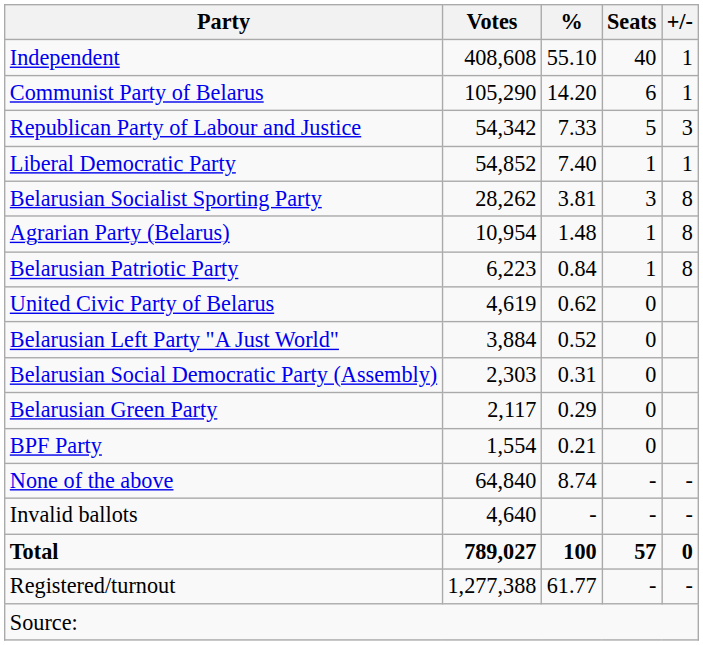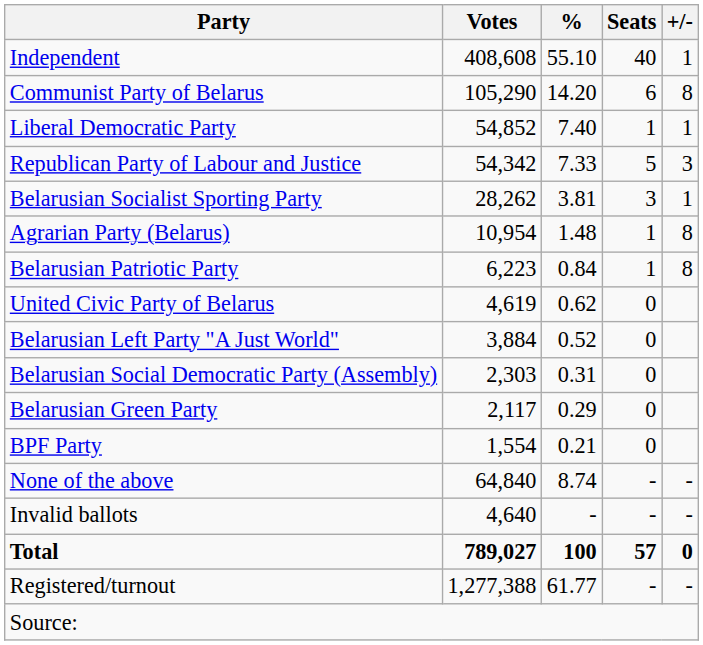 <table class="wikitable sortable" style="text-align:right">
 <tr>
 <th>Party</th>
 <th>Votes</th>
 <th>%</th>
 <th>Seats</th>
 <th>+/-</th>
 </tr>
 <tr>
 <td align=left><a href='#'>Independent</a></td>
 <td>408,608</td>
 <td>55.10</td>
 <td>40</td>
 <td>1</td>
 </tr>
 <tr>
 <td align=left><a href='#'>Communist Party of Belarus</a></td>
 <td>105,290</td>
 <td>14.20</td>
 <td>6</td>
+<td>8</td>
+</tr>
+<tr>
+<td align=left><a href='#'>Liberal Democratic Party</a></td>
+<td>54,852</td>
+<td>7.40</td>
+<td>1</td>
 <td>1</td>
 </tr>
 <tr>
 <td align=left><a href='#'>Republican Party of Labour and Justice</a></td>
 <td>54,342</td>
 <td>7.33</td>
 <td>5</td>
 <td>3</td>
 </tr>
 <tr>
-<td align=left><a href='#'>Liberal Democratic Party</a></td>
-<td>54,852</td>
-<td>7.40</td>
-<td>1</td>
-<td>1</td>
-</tr>
-<tr>
 <td align=left><a href='#'>Belarusian Socialist Sporting Party</a></td>
 <td>28,262</td>
 <td>3.81</td>
 <td>3</td>
-<td>8</td>
+<td>1</td>
 </tr>
 <tr>
 <td align=left><a href='#'>Agrarian Party (Belarus)</a></td>
 <td>10,954</td>
 <td>1.48</td>
 <td>1</td>
 <td>8</td>
 </tr>
 <tr>
 <td align=left><a href='#'>Belarusian Patriotic Party</a></td>
 <td>6,223</td>
 <td>0.84</td>
 <td>1</td>
 <td>8</td>
 </tr>
 <tr>
 <td align=left><a href='#'>United Civic Party of Belarus</a></td>
 <td>4,619</td>
 <td>0.62</td>
 <td>0</td>
 <td></td>
 </tr>
 <tr>
 <td align=left><a href='#'>Belarusian Left Party "A Just World"</a></td>
 <td>3,884</td>
 <td>0.52</td>
 <td>0</td>
 <td></td>
 </tr>
 <tr>
 <td align=left><a href='#'>Belarusian Social Democratic Party (Assembly)</a></td>
 <td>2,303</td>
 <td>0.31</td>
 <td>0</td>
 <td></td>
 </tr>
 <tr>
 <td align=left><a href='#'>Belarusian Green Party</a></td>
 <td>2,117</td>
 <td>0.29</td>
 <td>0</td>
 <td></td>
 </tr>
 <tr>
 <td align=left><a href='#'>BPF Party</a></td>
 <td>1,554</td>
 <td>0.21</td>
 <td>0</td>
 <td></td>
 </tr>
 <tr>
 <td align=left><a href='#'>None of the above</a></td>
 <td>64,840</td>
 <td>8.74</td>
 <td>-</td>
 <td>-</td>
 </tr>
 <tr>
 <td align=left>Invalid ballots</td>
 <td>4,640</td>
 <td>-</td>
 <td>-</td>
 <td>-</td>
 </tr>
 <tr>
 <td align=left><strong>Total</strong></td>
 <td><strong>789,027</strong></td>
 <td><strong>100</strong></td>
 <td><strong>57</strong></td>
 <td><strong>0</strong></td>
 </tr>
 <tr>
 <td align=left>Registered/turnout</td>
 <td>1,277,388</td>
 <td>61.77</td>
 <td>-</td>
 <td>-</td>
 </tr>
 <tr>
 <td align=left colspan=5>Source: </td>
 </tr>
 </table>
